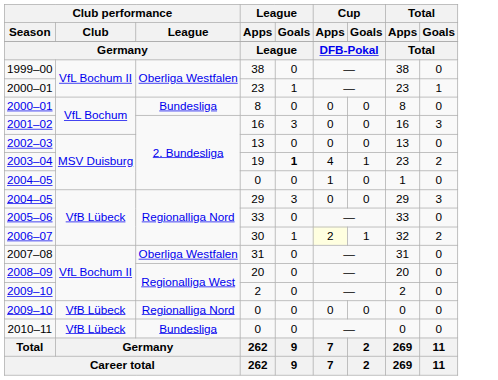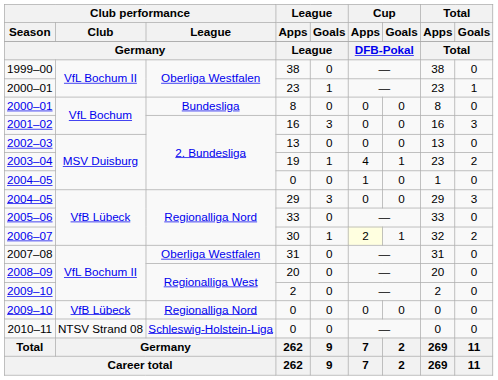 <table class="wikitable" style="text-align:center">
 <tr>
 <th colspan=3>Club performance</th>
 <th colspan=2>League</th>
 <th colspan=2>Cup</th>
 <th colspan=2>Total</th>
 </tr>
 <tr>
 <th>Season</th>
 <th>Club</th>
 <th>League</th>
 <th>Apps</th>
 <th>Goals</th>
 <th>Apps</th>
 <th>Goals</th>
 <th>Apps</th>
 <th>Goals</th>
 </tr>
 <tr>
 </tr>
 <tr>
 <th colspan=3>Germany</th>
 <th colspan=2>League</th>
 <th colspan=2><a href='#'>DFB-Pokal</a></th>
 <th colspan=2>Total</th>
 </tr>
 <tr>
 <td>1999–00</td>
 <td rowspan="2"><a href='#'>VfL Bochum II</a></td>
 <td rowspan="2"><a href='#'>Oberliga Westfalen</a></td>
 <td>38</td>
 <td>0</td>
 <td colspan="2">—</td>
 <td>38</td>
 <td>0</td>
 </tr>
 <tr>
 <td>2000–01</td>
 <td>23</td>
 <td>1</td>
 <td colspan="2">—</td>
 <td>23</td>
 <td>1</td>
 </tr>
 <tr>
 <td><a href='#'>2000–01</a></td>
 <td rowspan="2"><a href='#'>VfL Bochum</a></td>
 <td><a href='#'>Bundesliga</a></td>
 <td>8</td>
 <td>0</td>
 <td>0</td>
 <td>0</td>
 <td>8</td>
 <td>0</td>
 </tr>
 <tr>
 <td><a href='#'>2001–02</a></td>
 <td rowspan="4"><a href='#'>2. Bundesliga</a></td>
 <td>16</td>
 <td>3</td>
 <td>0</td>
 <td>0</td>
 <td>16</td>
 <td>3</td>
 </tr>
 <tr>
 <td><a href='#'>2002–03</a></td>
 <td rowspan="3"><a href='#'>MSV Duisburg</a></td>
 <td>13</td>
 <td>0</td>
 <td>0</td>
 <td>0</td>
 <td>13</td>
 <td>0</td>
 </tr>
 <tr>
 <td><a href='#'>2003–04</a></td>
 <td>19</td>
-<td><strong>1</strong></td>
+<td>1</td>
 <td>4</td>
 <td>1</td>
 <td>23</td>
 <td>2</td>
 </tr>
 <tr>
 <td><a href='#'>2004–05</a></td>
 <td>0</td>
 <td>0</td>
 <td>1</td>
 <td>0</td>
 <td>1</td>
 <td>0</td>
 </tr>
 <tr>
 <td><a href='#'>2004–05</a></td>
 <td rowspan="3"><a href='#'>VfB Lübeck</a></td>
 <td rowspan="3"><a href='#'>Regionalliga Nord</a></td>
 <td>29</td>
 <td>3</td>
 <td>0</td>
 <td>0</td>
 <td>29</td>
 <td>3</td>
 </tr>
 <tr>
 <td><a href='#'>2005–06</a></td>
 <td>33</td>
 <td>0</td>
 <td colspan="2">—</td>
 <td>33</td>
 <td>0</td>
 </tr>
 <tr>
 <td><a href='#'>2006–07</a></td>
 <td>30</td>
 <td>1</td>
 <td style="background: lightyellow;">2</td>
 <td>1</td>
 <td>32</td>
 <td>2</td>
 </tr>
 <tr>
 <td>2007–08</td>
 <td rowspan="3"><a href='#'>VfL Bochum II</a></td>
 <td><a href='#'>Oberliga Westfalen</a></td>
 <td>31</td>
 <td>0</td>
 <td colspan="2">—</td>
 <td>31</td>
 <td>0</td>
 </tr>
 <tr>
 <td><a href='#'>2008–09</a></td>
 <td rowspan="2"><a href='#'>Regionalliga West</a></td>
 <td>20</td>
 <td>0</td>
 <td colspan="2">—</td>
 <td>20</td>
 <td>0</td>
 </tr>
 <tr>
 <td><a href='#'>2009–10</a></td>
 <td>2</td>
 <td>0</td>
 <td colspan="2">—</td>
 <td>2</td>
 <td>0</td>
 </tr>
 <tr>
 <td><a href='#'>2009–10</a></td>
 <td><a href='#'>VfB Lübeck</a></td>
 <td><a href='#'>Regionalliga Nord</a></td>
 <td>0</td>
 <td>0</td>
 <td>0</td>
 <td>0</td>
 <td>0</td>
 <td>0</td>
 </tr>
 <tr>
 <td>2010–11</td>
-<td><a href='#'>VfB Lübeck</a></td>
-<td><a href='#'>Bundesliga</a></td>
+<td>NTSV Strand 08</td>
+<td><a href='#'>Schleswig-Holstein-Liga</a></td>
 <td>0</td>
 <td>0</td>
 <td colspan="2">—</td>
 <td>0</td>
 <td>0</td>
 </tr>
 <tr>
 <th rowspan=1>Total</th>
 <th colspan=2>Germany</th>
 <th>262</th>
 <th>9</th>
 <th>7</th>
 <th>2</th>
 <th>269</th>
 <th>11</th>
 </tr>
 <tr>
 <th colspan=3>Career total</th>
 <th>262</th>
 <th>9</th>
 <th>7</th>
 <th>2</th>
 <th>269</th>
 <th>11</th>
 </tr>
 </table>
